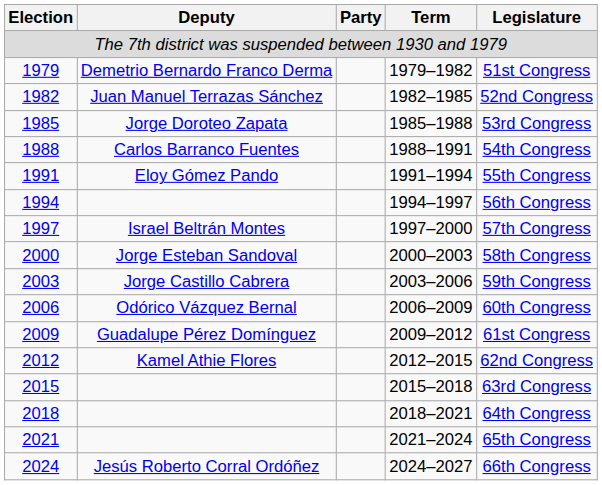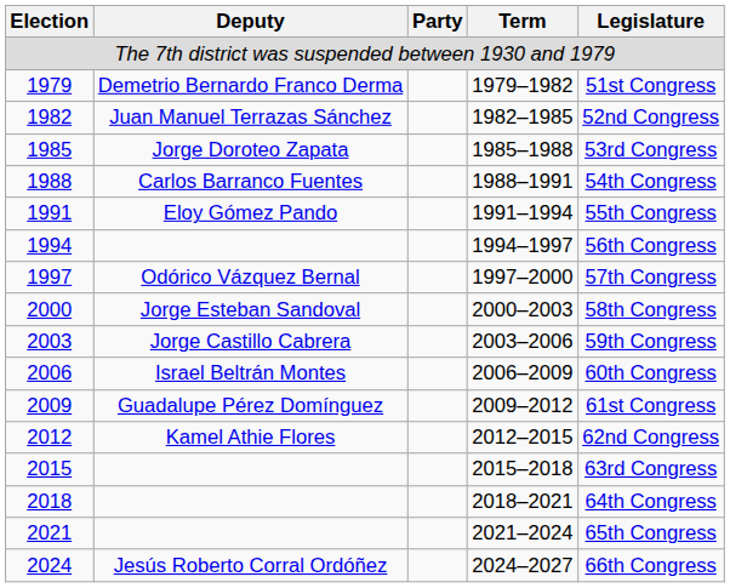 <table class="wikitable sortable" style="text-align: center">
 <tr>
 <th>Election</th>
 <th class="unsortable">Deputy</th>
 <th class="unsortable">Party</th>
 <th class="unsortable">Term</th>
 <th class="unsortable">Legislature</th>
 </tr>
 <tr align=center style="background:Gainsboro;">
 <td colspan=5> <em>The 7th district was suspended between 1930 and 1979</em></td>
 </tr>
 <tr>
 <td><a href='#'>1979</a></td>
 <td><a href='#'>Demetrio Bernardo Franco Derma</a></td>
 <td></td>
 <td>1979–1982</td>
 <td><a href='#'>51st Congress</a></td>
 </tr>
 <tr>
 <td><a href='#'>1982</a></td>
 <td><a href='#'>Juan Manuel Terrazas Sánchez</a></td>
 <td></td>
 <td>1982–1985</td>
 <td><a href='#'>52nd Congress</a></td>
 </tr>
 <tr>
 <td><a href='#'>1985</a></td>
 <td><a href='#'>Jorge Doroteo Zapata</a></td>
 <td></td>
 <td>1985–1988</td>
 <td><a href='#'>53rd Congress</a></td>
 </tr>
 <tr>
 <td><a href='#'>1988</a></td>
 <td><a href='#'>Carlos Barranco Fuentes</a></td>
 <td></td>
 <td>1988–1991</td>
 <td><a href='#'>54th Congress</a></td>
 </tr>
 <tr>
 <td><a href='#'>1991</a></td>
 <td><a href='#'>Eloy Gómez Pando</a></td>
 <td></td>
 <td>1991–1994</td>
 <td><a href='#'>55th Congress</a></td>
 </tr>
 <tr>
 <td><a href='#'>1994</a></td>
 <td></td>
 <td></td>
 <td>1994–1997</td>
 <td><a href='#'>56th Congress</a></td>
 </tr>
 <tr>
 <td><a href='#'>1997</a></td>
-<td><a href='#'>Israel Beltrán Montes</a></td>
+<td><a href='#'>Odórico Vázquez Bernal</a></td>
 <td></td>
 <td>1997–2000</td>
 <td><a href='#'>57th Congress</a></td>
 </tr>
 <tr>
 <td><a href='#'>2000</a></td>
 <td><a href='#'>Jorge Esteban Sandoval</a></td>
 <td></td>
 <td>2000–2003</td>
 <td><a href='#'>58th Congress</a></td>
 </tr>
 <tr>
 <td><a href='#'>2003</a></td>
 <td><a href='#'>Jorge Castillo Cabrera</a></td>
 <td></td>
 <td>2003–2006</td>
 <td><a href='#'>59th Congress</a></td>
 </tr>
 <tr>
 <td><a href='#'>2006</a></td>
-<td><a href='#'>Odórico Vázquez Bernal</a></td>
+<td><a href='#'>Israel Beltrán Montes</a></td>
 <td></td>
 <td>2006–2009</td>
 <td><a href='#'>60th Congress</a></td>
 </tr>
 <tr>
 <td><a href='#'>2009</a></td>
 <td><a href='#'>Guadalupe Pérez Domínguez</a></td>
 <td></td>
 <td>2009–2012</td>
 <td><a href='#'>61st Congress</a></td>
 </tr>
 <tr>
 <td><a href='#'>2012</a></td>
 <td><a href='#'>Kamel Athie Flores</a></td>
 <td></td>
 <td>2012–2015</td>
 <td><a href='#'>62nd Congress</a></td>
 </tr>
 <tr>
 <td><a href='#'>2015</a></td>
 <td></td>
 <td></td>
 <td>2015–2018</td>
 <td><a href='#'>63rd Congress</a></td>
 </tr>
 <tr>
 <td><a href='#'>2018</a></td>
 <td></td>
 <td> </td>
 <td>2018–2021</td>
 <td><a href='#'>64th Congress</a></td>
 </tr>
 <tr>
 <td><a href='#'>2021</a></td>
 <td></td>
 <td></td>
 <td>2021–2024</td>
 <td><a href='#'>65th Congress</a></td>
 </tr>
 <tr>
 <td><a href='#'>2024</a></td>
 <td><a href='#'>Jesús Roberto Corral Ordóñez</a></td>
 <td></td>
 <td>2024–2027</td>
 <td><a href='#'>66th Congress</a></td>
 </tr>
 </table>
